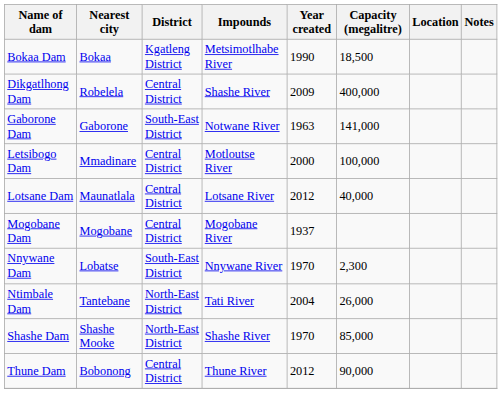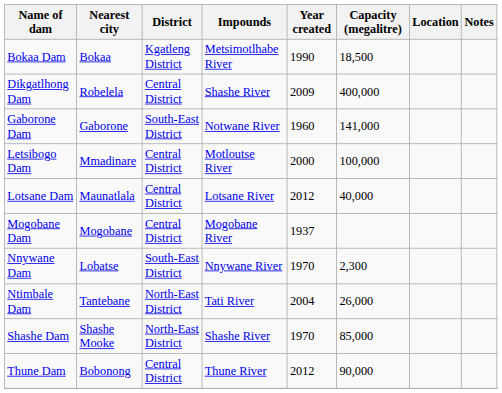 <table class="wikitable sortable" style="font-size: 95%;">
 <tr>
 <th>Name of dam</th>
 <th>Nearest city</th>
 <th>District</th>
 <th>Impounds</th>
 <th>Year created</th>
 <th>Capacity (megalitre)</th>
 <th>Location</th>
 <th class="unsortable">Notes</th>
 </tr>
 <tr>
 <td><a href='#'>Bokaa Dam</a></td>
 <td><a href='#'>Bokaa</a></td>
 <td><a href='#'>Kgatleng District</a></td>
 <td><a href='#'>Metsimotlhabe River</a></td>
 <td>1990</td>
 <td>18,500</td>
 <td></td>
 <td></td>
 </tr>
 <tr>
 <td><a href='#'>Dikgatlhong Dam</a></td>
 <td><a href='#'>Robelela</a></td>
 <td><a href='#'>Central District</a></td>
 <td><a href='#'>Shashe River</a></td>
 <td>2009</td>
 <td>400,000</td>
 <td></td>
 <td></td>
 </tr>
 <tr>
 <td><a href='#'>Gaborone Dam</a></td>
 <td><a href='#'>Gaborone</a></td>
 <td><a href='#'>South-East District</a></td>
 <td><a href='#'>Notwane River</a></td>
-<td>1963</td>
+<td>1960</td>
 <td>141,000</td>
 <td></td>
 <td></td>
 </tr>
 <tr>
 <td><a href='#'>Letsibogo Dam</a></td>
 <td><a href='#'>Mmadinare</a></td>
 <td><a href='#'>Central District</a></td>
 <td><a href='#'>Motloutse River</a></td>
 <td>2000</td>
 <td>100,000</td>
 <td></td>
 <td></td>
 </tr>
 <tr>
 <td><a href='#'>Lotsane Dam</a></td>
 <td><a href='#'>Maunatlala</a></td>
 <td><a href='#'>Central District</a></td>
 <td><a href='#'>Lotsane River</a></td>
 <td>2012</td>
 <td>40,000</td>
 <td></td>
 <td></td>
 </tr>
 <tr>
 <td><a href='#'>Mogobane Dam</a></td>
 <td><a href='#'>Mogobane</a></td>
 <td><a href='#'>Central District</a></td>
 <td><a href='#'>Mogobane River</a></td>
 <td>1937</td>
 <td></td>
 <td></td>
 <td></td>
 </tr>
 <tr>
 <td><a href='#'>Nnywane Dam</a></td>
 <td><a href='#'>Lobatse</a></td>
 <td><a href='#'>South-East District</a></td>
 <td><a href='#'>Nnywane River</a></td>
 <td>1970</td>
 <td>2,300</td>
 <td></td>
 <td></td>
 </tr>
 <tr>
 <td><a href='#'>Ntimbale Dam</a></td>
 <td><a href='#'>Tantebane</a></td>
 <td><a href='#'>North-East District</a></td>
 <td><a href='#'>Tati River</a></td>
 <td>2004</td>
 <td>26,000</td>
 <td></td>
 <td></td>
 </tr>
 <tr>
 <td><a href='#'>Shashe Dam</a></td>
 <td><a href='#'>Shashe Mooke</a></td>
 <td><a href='#'>North-East District</a></td>
 <td><a href='#'>Shashe River</a></td>
 <td>1970</td>
 <td>85,000</td>
 <td></td>
 <td></td>
 </tr>
 <tr>
 <td><a href='#'>Thune Dam</a></td>
 <td><a href='#'>Bobonong</a></td>
 <td><a href='#'>Central District</a></td>
 <td><a href='#'>Thune River</a></td>
 <td>2012</td>
 <td>90,000</td>
 <td></td>
 <td></td>
 </tr>
 <tr>
 </tr>
 </table>
